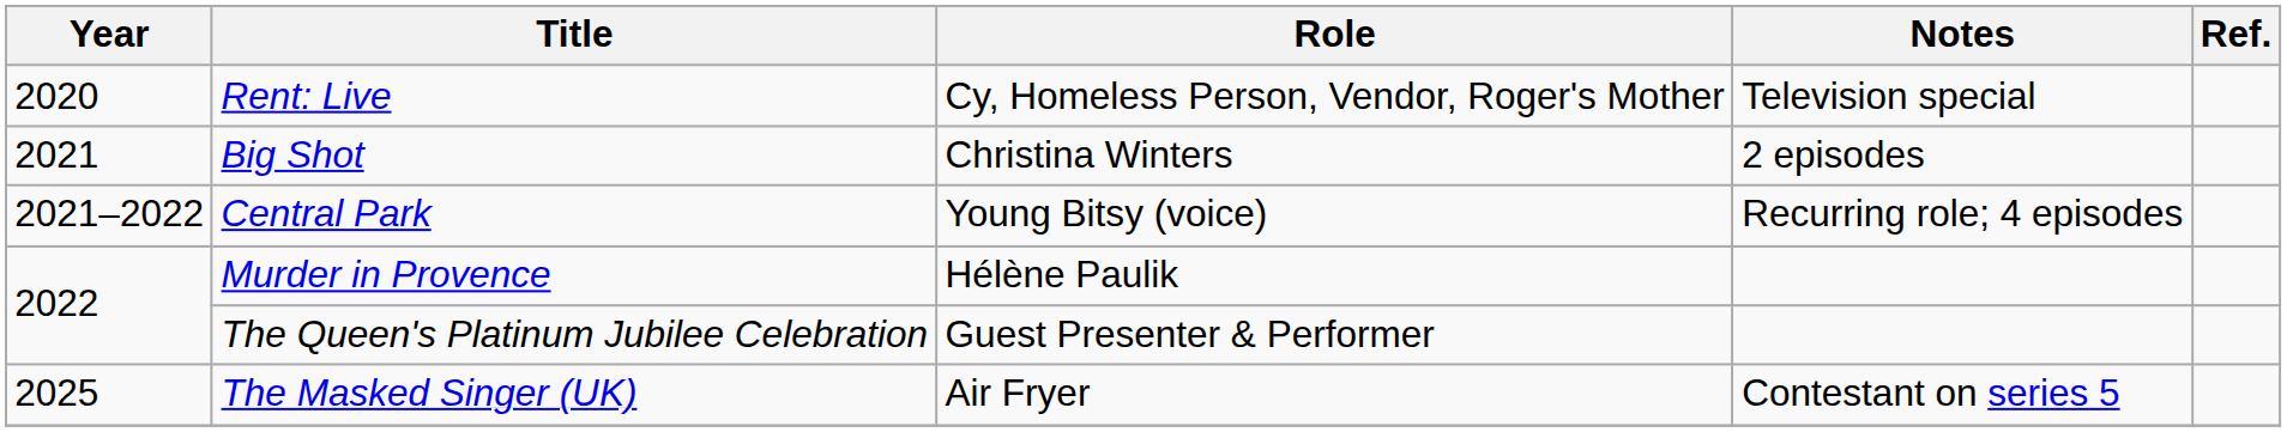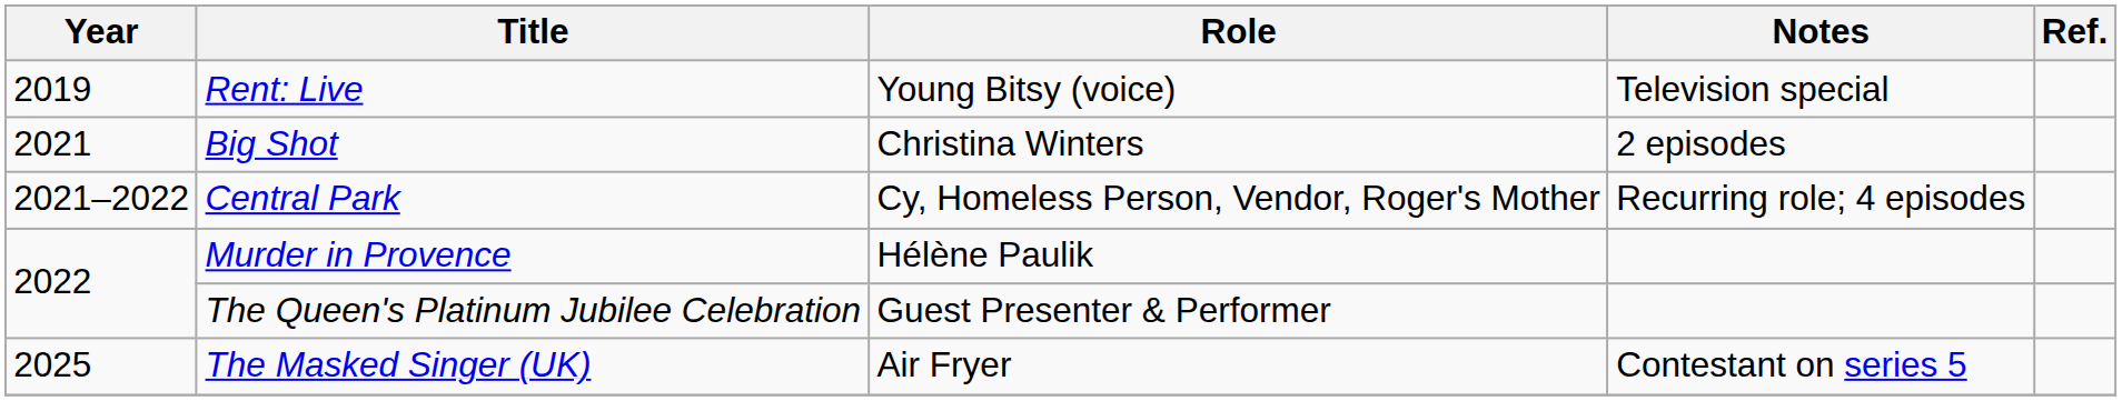 <table class="wikitable sortable">
 <tr>
 <th>Year</th>
 <th>Title</th>
 <th>Role</th>
 <th class="unsortable">Notes</th>
 <th>Ref.</th>
 </tr>
 <tr>
-<td>2020</td>
+<td>2019</td>
 <td><em><a href='#'>Rent: Live</a></em></td>
-<td>Cy, Homeless Person, Vendor, Roger's Mother</td>
+<td>Young Bitsy (voice)</td>
 <td>Television special</td>
 <td></td>
 </tr>
 <tr>
 <td>2021</td>
 <td><a href='#'><em>Big Shot</em></a></td>
 <td>Christina Winters</td>
 <td>2 episodes</td>
 <td></td>
 </tr>
 <tr>
 <td>2021–2022</td>
 <td><em><a href='#'>Central Park</a></em></td>
-<td>Young Bitsy (voice)</td>
+<td>Cy, Homeless Person, Vendor, Roger's Mother</td>
 <td>Recurring role; 4 episodes</td>
 <td></td>
 </tr>
 <tr>
 <td rowspan=2>2022</td>
 <td><em><a href='#'>Murder in Provence</a></em></td>
 <td>Hélène Paulik</td>
 <td></td>
 <td></td>
 </tr>
 <tr>
 <td><em>The Queen's Platinum Jubilee Celebration</em></td>
 <td>Guest Presenter & Performer</td>
 <td></td>
 <td></td>
 </tr>
 <tr>
 <td>2025</td>
 <td><em><a href='#'>The Masked Singer (UK)</a></em></td>
 <td>Air Fryer</td>
 <td>Contestant on <a href='#'>series 5</a></td>
 <td></td>
 </tr>
 <tr>
 </tr>
 </table>
